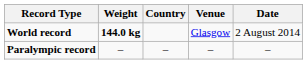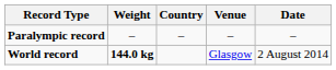 <table class="wikitable" style="font-size:90%">
 <tr>
 <th>Record Type</th>
 <th>Weight</th>
 <th>Country</th>
 <th>Venue</th>
 <th>Date</th>
 </tr>
 <tr>
+<td><strong>Paralympic record</strong></td>
+<td align="center">–</td>
+<td align="center">–</td>
+<td align="center">–</td>
+<td align="center">–</td>
+</tr>
+<tr>
 <td><strong>World record</strong></td>
 <td><strong>144.0 kg</strong></td>
 <td></td>
 <td><a href='#'>Glasgow</a></td>
 <td>2 August 2014</td>
 </tr>
-<tr>
-<td><strong>Paralympic record</strong></td>
-<td align="center">–</td>
-<td align="center">–</td>
-<td align="center">–</td>
-<td align="center">–</td>
-</tr>
 </table>
